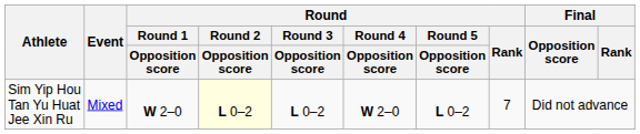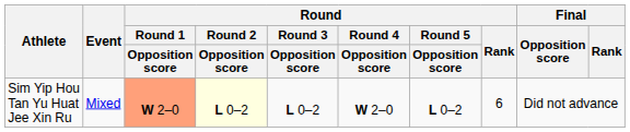 <table class=wikitable style="font-size:90%; text-align:center">
 <tr>
 <th rowspan="3">Athlete</th>
 <th rowspan="3">Event</th>
 <th colspan="6">Round</th>
 <th colspan="2">Final</th>
 </tr>
 <tr style=font-size:95%>
 <th>Round 1</th>
 <th>Round 2</th>
 <th>Round 3</th>
 <th>Round 4</th>
 <th>Round 5</th>
 <th rowspan="2">Rank</th>
 <th rowspan="2">Opposition<br>score</th>
 <th rowspan="2">Rank</th>
 </tr>
 <tr style=font-size:95%>
 <th>Opposition<br>score</th>
 <th>Opposition<br>score</th>
 <th>Opposition<br>score</th>
 <th>Opposition<br>score</th>
 <th>Opposition<br>score</th>
 </tr>
 <tr>
 <td align="left">Sim Yip Hou<br>Tan Yu Huat<br>Jee Xin Ru</td>
 <td align="left" rowspan="2"><a href='#'>Mixed</a></td>
-<td><br><strong>W</strong> 2–0</td>
+<td style="background: lightsalmon;"><br><strong>W</strong> 2–0</td>
 <td style="background: lightyellow;"><br><strong>L</strong> 0–2</td>
 <td><br><strong>L</strong> 0–2</td>
 <td><br><strong>W</strong> 2–0</td>
 <td><br><strong>L</strong> 0–2</td>
-<td>7</td>
+<td>6</td>
 <td colspan="2">Did not advance</td>
 </tr>
 </table>
